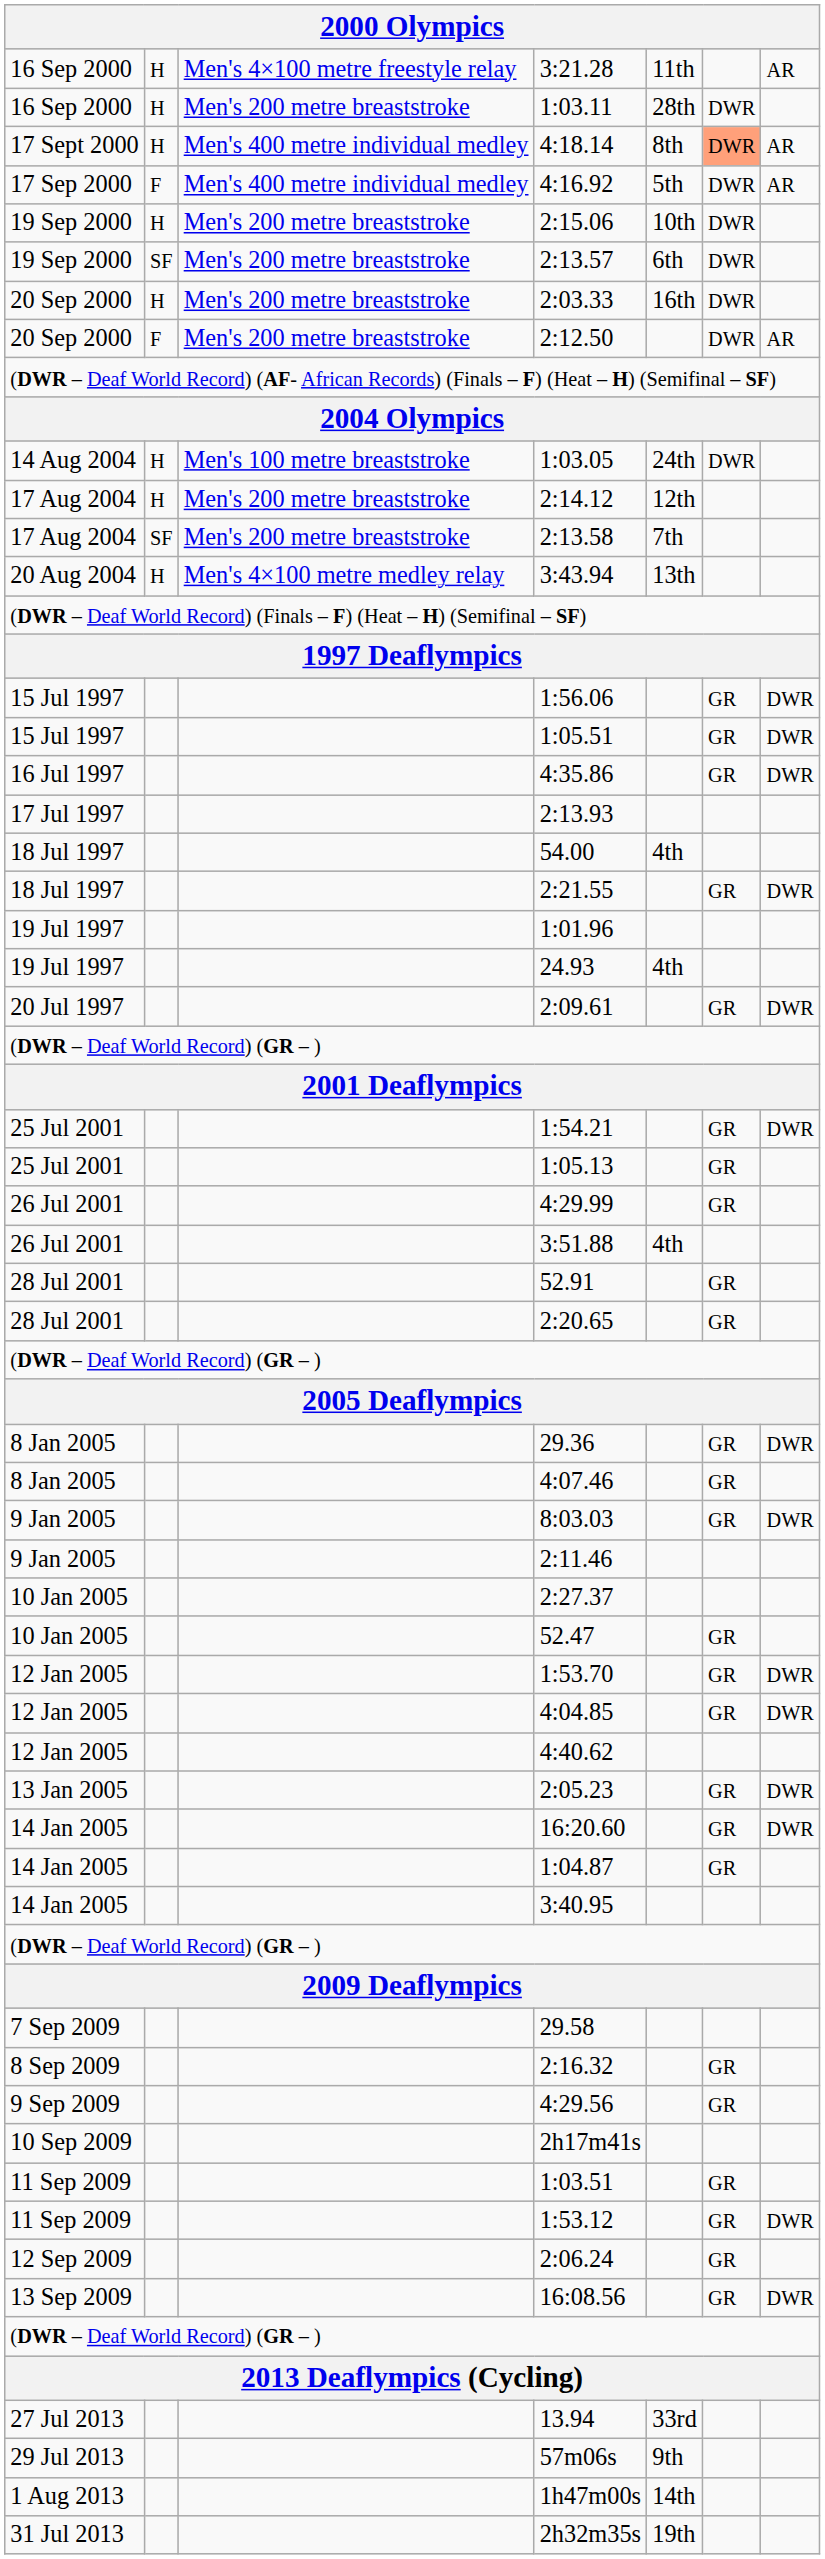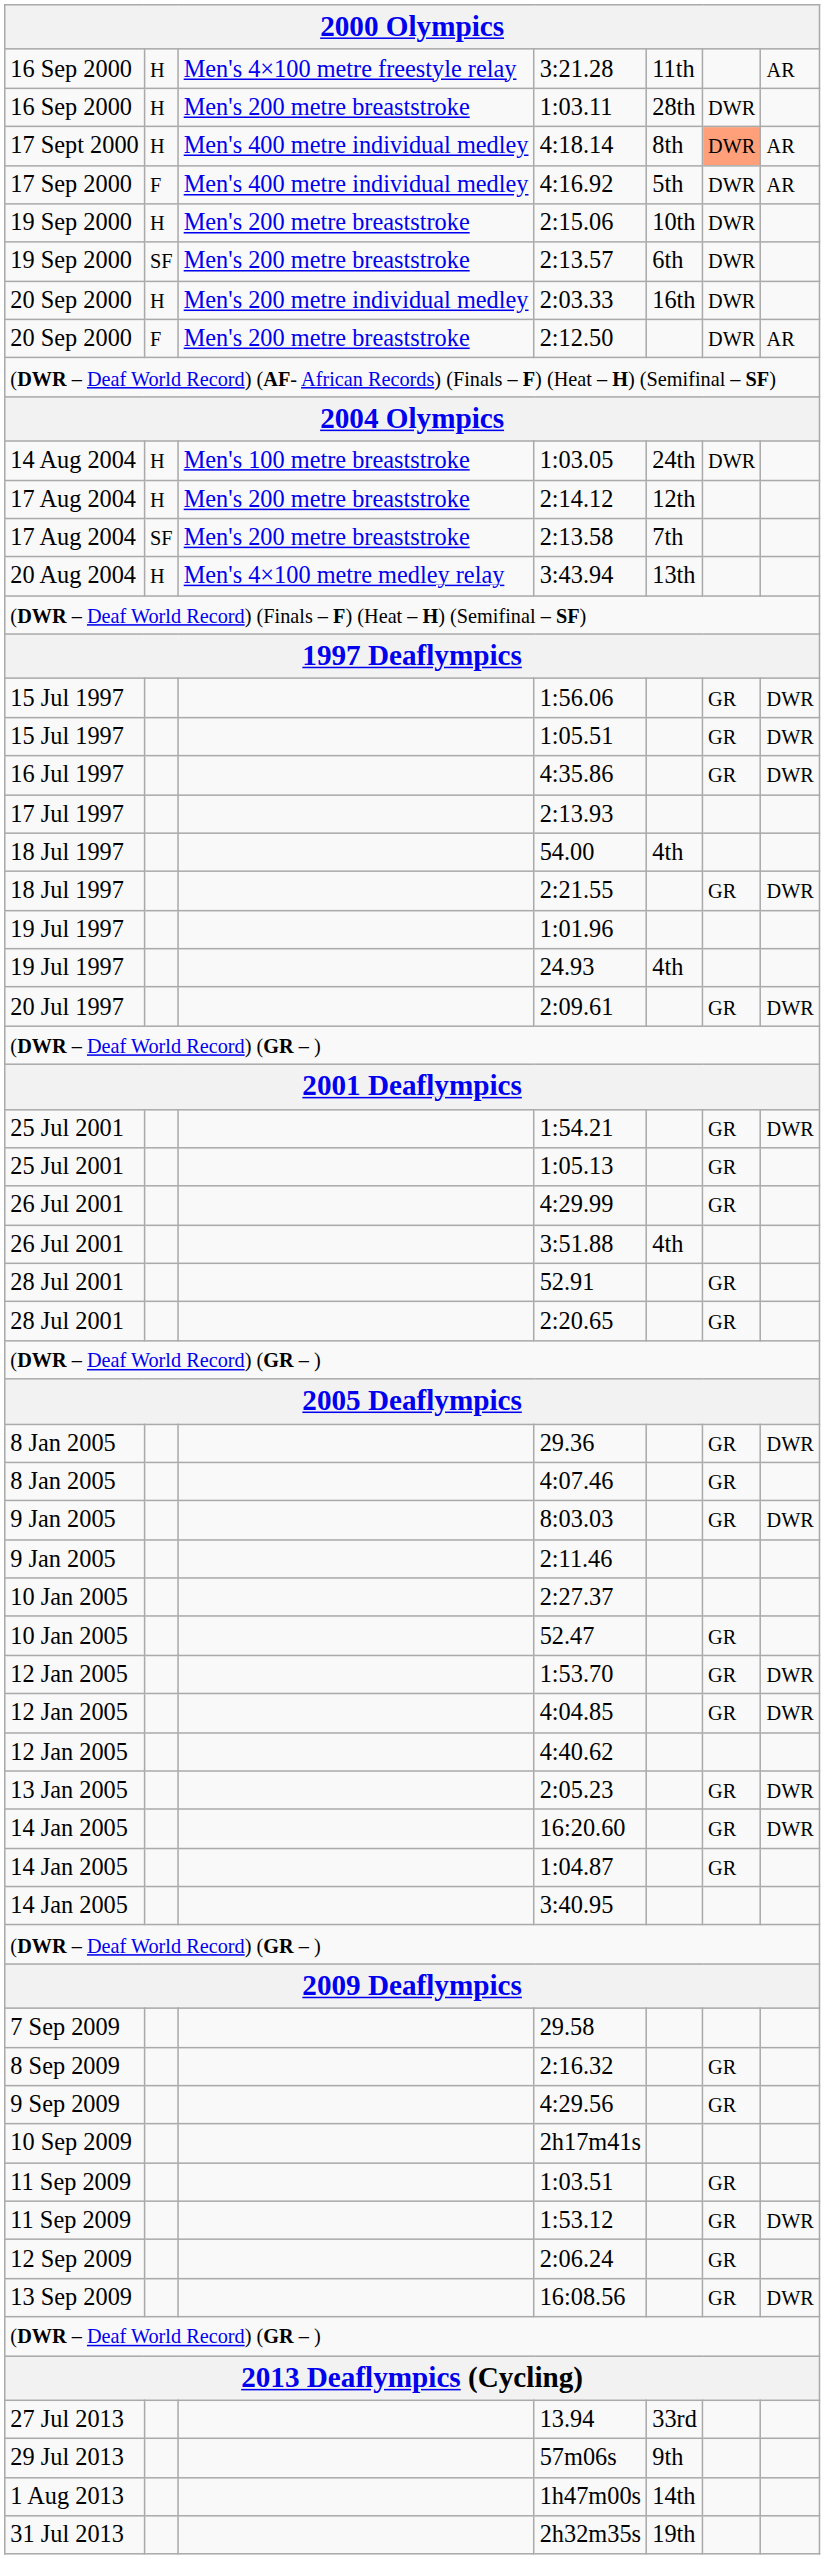 <table class="wikitable">
 <tr>
 <th colspan="7"><a href='#'><big>2000 Olympics</big></a></th>
 </tr>
 <tr>
 <td>16 Sep 2000</td>
 <td><small>H</small></td>
 <td><a href='#'>Men's 4×100 metre freestyle relay</a></td>
 <td>3:21.28</td>
 <td>11th</td>
 <td></td>
 <td><small>AR</small></td>
 </tr>
 <tr>
 <td>16 Sep 2000</td>
 <td><small>H</small></td>
 <td><a href='#'>Men's 200 metre breaststroke</a></td>
 <td>1:03.11</td>
 <td>28th</td>
 <td><small>DWR</small></td>
 <td></td>
 </tr>
 <tr>
 <td>17 Sept 2000</td>
 <td><small>H</small></td>
 <td><a href='#'>Men's 400 metre individual medley</a></td>
 <td>4:18.14</td>
 <td>8th</td>
 <td style="background: lightsalmon;"><small>DWR </small></td>
 <td><small>AR</small></td>
 </tr>
 <tr>
 <td>17 Sep 2000</td>
 <td><small>F</small></td>
 <td><a href='#'>Men's 400 metre individual medley</a></td>
 <td>4:16.92</td>
 <td>5th</td>
 <td><small>DWR </small></td>
 <td><small>AR</small></td>
 </tr>
 <tr>
 <td>19 Sep 2000</td>
 <td><small>H</small></td>
 <td><a href='#'>Men's 200 metre breaststroke</a></td>
 <td>2:15.06</td>
 <td>10th</td>
 <td><small>DWR</small></td>
 <td></td>
 </tr>
 <tr>
 <td>19 Sep 2000</td>
 <td><small>SF</small></td>
 <td><a href='#'>Men's 200 metre breaststroke</a></td>
 <td>2:13.57</td>
 <td>6th</td>
 <td><small>DWR</small></td>
 <td></td>
 </tr>
 <tr>
 <td>20 Sep 2000</td>
 <td><small>H</small></td>
-<td><a href='#'>Men's 200 metre breaststroke</a></td>
+<td><a href='#'>Men's 200 metre individual medley</a></td>
 <td>2:03.33</td>
 <td>16th</td>
 <td><small>DWR</small></td>
 <td></td>
 </tr>
 <tr>
 <td>20 Sep 2000</td>
 <td><small>F</small></td>
 <td><a href='#'>Men's 200 metre breaststroke</a></td>
 <td>2:12.50</td>
 <td><big></big></td>
 <td><a href='#'><small></small></a><small>DWR</small></td>
 <td><small>AR</small></td>
 </tr>
 <tr>
 <td colspan="7"><small>(<strong>DWR</strong> – <a href='#'>Deaf World Record</a>) (<strong>AF</strong>- <a href='#'>African Records</a>) (Finals – <strong>F</strong>) (Heat – <strong>H</strong>) (Semifinal – <strong>SF</strong>)</small></td>
 </tr>
 <tr>
 <th colspan="7"><big><a href='#'>2004 Olympics</a></big></th>
 </tr>
 <tr>
 <td>14 Aug 2004</td>
 <td><small>H</small></td>
 <td><a href='#'>Men's 100 metre breaststroke</a></td>
 <td>1:03.05</td>
 <td>24th</td>
 <td><small>DWR</small></td>
 <td></td>
 </tr>
 <tr>
 <td>17 Aug 2004</td>
 <td><small>H</small></td>
 <td><a href='#'>Men's 200 metre breaststroke</a></td>
 <td>2:14.12</td>
 <td>12th</td>
 <td></td>
 <td></td>
 </tr>
 <tr>
 <td>17 Aug 2004</td>
 <td><small>SF</small></td>
 <td><a href='#'>Men's 200 metre breaststroke</a></td>
 <td>2:13.58</td>
 <td>7th</td>
 <td></td>
 <td></td>
 </tr>
 <tr>
 <td>20 Aug 2004</td>
 <td><small>H</small></td>
 <td><a href='#'>Men's 4×100 metre medley relay</a></td>
 <td>3:43.94</td>
 <td>13th</td>
 <td></td>
 <td></td>
 </tr>
 <tr>
 <td colspan="7"><small>(<strong>DWR</strong> – <a href='#'>Deaf World Record</a>) (Finals – <strong>F</strong>) (Heat – <strong>H</strong>) (Semifinal – <strong>SF</strong>)</small></td>
 </tr>
 <tr>
 <th colspan="7"><a href='#'><big>1997 Deaflympics</big></a></th>
 </tr>
 <tr>
 <td>15 Jul 1997</td>
 <td></td>
 <td></td>
 <td>1:56.06</td>
 <td><small></small></td>
 <td><small>GR</small></td>
 <td><small>DWR</small></td>
 </tr>
 <tr>
 <td>15 Jul 1997</td>
 <td></td>
 <td></td>
 <td>1:05.51</td>
 <td><strong></strong></td>
 <td><small>GR</small></td>
 <td><small>DWR</small></td>
 </tr>
 <tr>
 <td>16 Jul 1997</td>
 <td></td>
 <td></td>
 <td>4:35.86</td>
 <td></td>
 <td><small>GR</small></td>
 <td><small>DWR</small></td>
 </tr>
 <tr>
 <td>17 Jul 1997</td>
 <td></td>
 <td></td>
 <td>2:13.93</td>
 <td></td>
 <td></td>
 <td></td>
 </tr>
 <tr>
 <td>18 Jul 1997</td>
 <td></td>
 <td></td>
 <td>54.00</td>
 <td>4th</td>
 <td></td>
 <td></td>
 </tr>
 <tr>
 <td>18 Jul 1997</td>
 <td></td>
 <td></td>
 <td>2:21.55</td>
 <td></td>
 <td><small>GR</small></td>
 <td><small>DWR</small></td>
 </tr>
 <tr>
 <td>19 Jul 1997</td>
 <td></td>
 <td></td>
 <td>1:01.96</td>
 <td></td>
 <td></td>
 <td></td>
 </tr>
 <tr>
 <td>19 Jul 1997</td>
 <td></td>
 <td></td>
 <td>24.93</td>
 <td>4th</td>
 <td></td>
 <td></td>
 </tr>
 <tr>
 <td>20 Jul 1997</td>
 <td></td>
 <td></td>
 <td>2:09.61</td>
 <td></td>
 <td><small>GR</small></td>
 <td><small>DWR</small></td>
 </tr>
 <tr>
 <td colspan="7"><small>(<strong>DWR</strong> – <a href='#'>Deaf World Record</a>) (<strong>GR</strong> – </small><small>)</small></td>
 </tr>
 <tr>
 <th colspan="7"><big><a href='#'>2001 Deaflympics</a></big></th>
 </tr>
 <tr>
 <td>25 Jul 2001</td>
 <td></td>
 <td></td>
 <td>1:54.21</td>
 <td></td>
 <td><small>GR</small></td>
 <td><small>DWR</small></td>
 </tr>
 <tr>
 <td>25 Jul 2001</td>
 <td></td>
 <td></td>
 <td>1:05.13</td>
 <td></td>
 <td><small>GR</small></td>
 <td></td>
 </tr>
 <tr>
 <td>26 Jul 2001</td>
 <td></td>
 <td></td>
 <td>4:29.99</td>
 <td></td>
 <td><small>GR</small></td>
 <td></td>
 </tr>
 <tr>
 <td>26 Jul 2001</td>
 <td></td>
 <td></td>
 <td>3:51.88</td>
 <td>4th</td>
 <td></td>
 <td></td>
 </tr>
 <tr>
 <td>28 Jul 2001</td>
 <td></td>
 <td></td>
 <td>52.91</td>
 <td></td>
 <td><small>GR</small></td>
 <td></td>
 </tr>
 <tr>
 <td>28 Jul 2001</td>
 <td></td>
 <td></td>
 <td>2:20.65</td>
 <td></td>
 <td><small>GR</small></td>
 <td></td>
 </tr>
 <tr>
 <td colspan="7"><small>(<strong>DWR</strong> – <a href='#'>Deaf World Record</a>) (<strong>GR</strong> – </small><small>)</small></td>
 </tr>
 <tr>
 <th colspan="7"><big><a href='#'>2005 Deaflympics</a></big></th>
 </tr>
 <tr>
 <td>8 Jan 2005</td>
 <td></td>
 <td></td>
 <td>29.36</td>
 <td></td>
 <td><small>GR</small></td>
 <td><small>DWR</small></td>
 </tr>
 <tr>
 <td>8 Jan 2005</td>
 <td></td>
 <td></td>
 <td>4:07.46</td>
 <td></td>
 <td><small>GR</small></td>
 <td></td>
 </tr>
 <tr>
 <td>9 Jan 2005</td>
 <td></td>
 <td></td>
 <td>8:03.03</td>
 <td></td>
 <td><small>GR</small></td>
 <td><small>DWR</small></td>
 </tr>
 <tr>
 <td>9 Jan 2005</td>
 <td></td>
 <td></td>
 <td>2:11.46</td>
 <td></td>
 <td></td>
 <td></td>
 </tr>
 <tr>
 <td>10 Jan 2005</td>
 <td></td>
 <td></td>
 <td>2:27.37</td>
 <td></td>
 <td></td>
 <td></td>
 </tr>
 <tr>
 <td>10 Jan 2005</td>
 <td></td>
 <td></td>
 <td>52.47</td>
 <td></td>
 <td><small>GR</small></td>
 <td></td>
 </tr>
 <tr>
 <td>12 Jan 2005</td>
 <td></td>
 <td></td>
 <td>1:53.70</td>
 <td></td>
 <td><small>GR</small></td>
 <td><small>DWR</small></td>
 </tr>
 <tr>
 <td>12 Jan 2005</td>
 <td></td>
 <td></td>
 <td>4:04.85</td>
 <td></td>
 <td><small>GR</small></td>
 <td><small>DWR</small></td>
 </tr>
 <tr>
 <td>12 Jan 2005</td>
 <td></td>
 <td></td>
 <td>4:40.62</td>
 <td></td>
 <td></td>
 <td></td>
 </tr>
 <tr>
 <td>13 Jan 2005</td>
 <td></td>
 <td></td>
 <td>2:05.23</td>
 <td></td>
 <td><small>GR</small></td>
 <td><small>DWR</small></td>
 </tr>
 <tr>
 <td>14 Jan 2005</td>
 <td></td>
 <td></td>
 <td>16:20.60</td>
 <td></td>
 <td><small>GR</small></td>
 <td><small>DWR</small></td>
 </tr>
 <tr>
 <td>14 Jan 2005</td>
 <td></td>
 <td></td>
 <td>1:04.87</td>
 <td></td>
 <td><small>GR</small></td>
 <td></td>
 </tr>
 <tr>
 <td>14 Jan 2005</td>
 <td></td>
 <td></td>
 <td>3:40.95</td>
 <td></td>
 <td></td>
 <td></td>
 </tr>
 <tr>
 <td colspan="7"><small>(<strong>DWR</strong> – <a href='#'>Deaf World Record</a>) (<strong>GR</strong> – </small><small>)</small></td>
 </tr>
 <tr>
 <th colspan="7"><big><a href='#'>2009 Deaflympics</a></big></th>
 </tr>
 <tr>
 <td>7 Sep 2009</td>
 <td></td>
 <td></td>
 <td>29.58</td>
 <td></td>
 <td></td>
 <td></td>
 </tr>
 <tr>
 <td>8 Sep 2009</td>
 <td></td>
 <td></td>
 <td>2:16.32</td>
 <td></td>
 <td><small>GR</small></td>
 <td></td>
 </tr>
 <tr>
 <td>9 Sep 2009</td>
 <td></td>
 <td></td>
 <td>4:29.56</td>
 <td></td>
 <td><small>GR</small></td>
 <td></td>
 </tr>
 <tr>
 <td>10 Sep 2009</td>
 <td></td>
 <td></td>
 <td>2h17m41s</td>
 <td></td>
 <td></td>
 <td></td>
 </tr>
 <tr>
 <td>11 Sep 2009</td>
 <td></td>
 <td></td>
 <td>1:03.51</td>
 <td></td>
 <td><small>GR</small></td>
 <td></td>
 </tr>
 <tr>
 <td>11 Sep 2009</td>
 <td></td>
 <td></td>
 <td>1:53.12</td>
 <td></td>
 <td><small>GR</small></td>
 <td><small>DWR</small></td>
 </tr>
 <tr>
 <td>12 Sep 2009</td>
 <td></td>
 <td></td>
 <td>2:06.24</td>
 <td></td>
 <td><small>GR</small></td>
 <td></td>
 </tr>
 <tr>
 <td>13 Sep 2009</td>
 <td></td>
 <td></td>
 <td>16:08.56</td>
 <td></td>
 <td><small>GR</small></td>
 <td><small>DWR</small></td>
 </tr>
 <tr>
 <td colspan="7"><small>(<strong>DWR</strong> – <a href='#'>Deaf World Record</a>) (<strong>GR</strong> – </small><small>)</small></td>
 </tr>
 <tr>
 <th colspan="7"><big><a href='#'>2013 Deaflympics</a> (Cycling)</big></th>
 </tr>
 <tr>
 <td>27 Jul 2013</td>
 <td></td>
 <td></td>
 <td>13.94</td>
 <td>33rd</td>
 <td></td>
 <td></td>
 </tr>
 <tr>
 <td>29 Jul 2013</td>
 <td></td>
 <td></td>
 <td>57m06s</td>
 <td>9th</td>
 <td></td>
 <td></td>
 </tr>
 <tr>
 <td>1 Aug 2013</td>
 <td></td>
 <td></td>
 <td>1h47m00s</td>
 <td>14th</td>
 <td></td>
 <td></td>
 </tr>
 <tr>
 <td>31 Jul 2013</td>
 <td></td>
 <td></td>
 <td>2h32m35s</td>
 <td>19th</td>
 <td></td>
 <td></td>
 </tr>
 </table>
